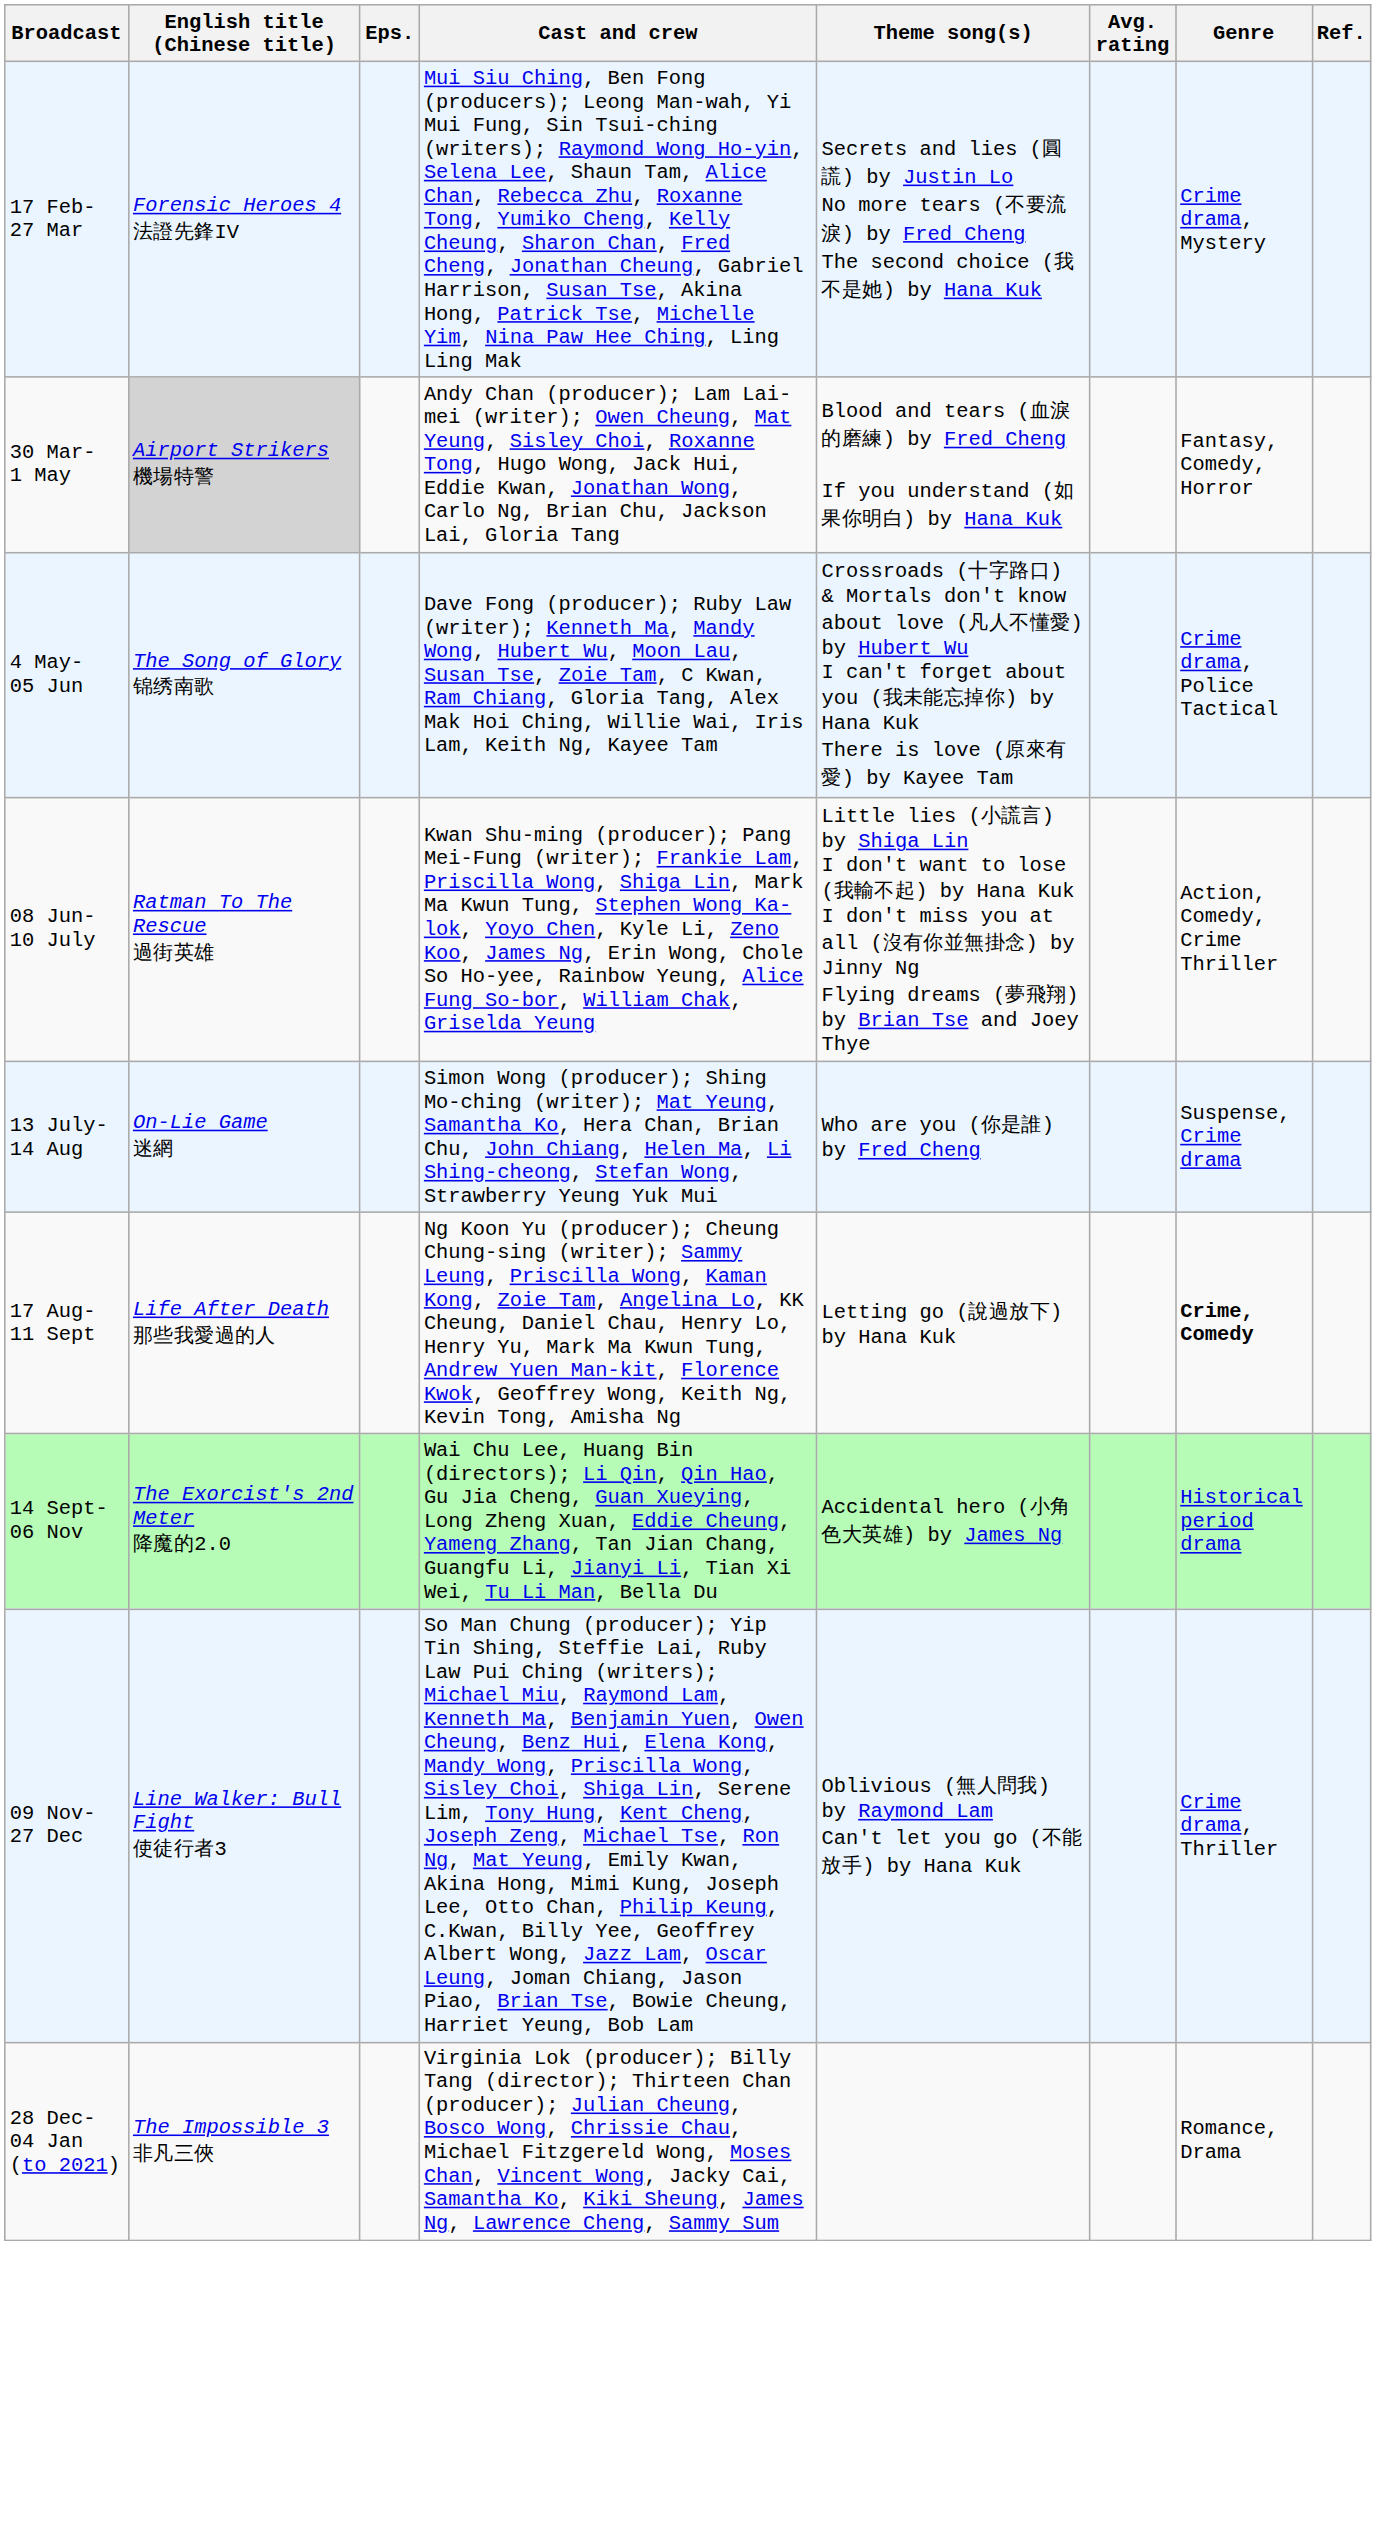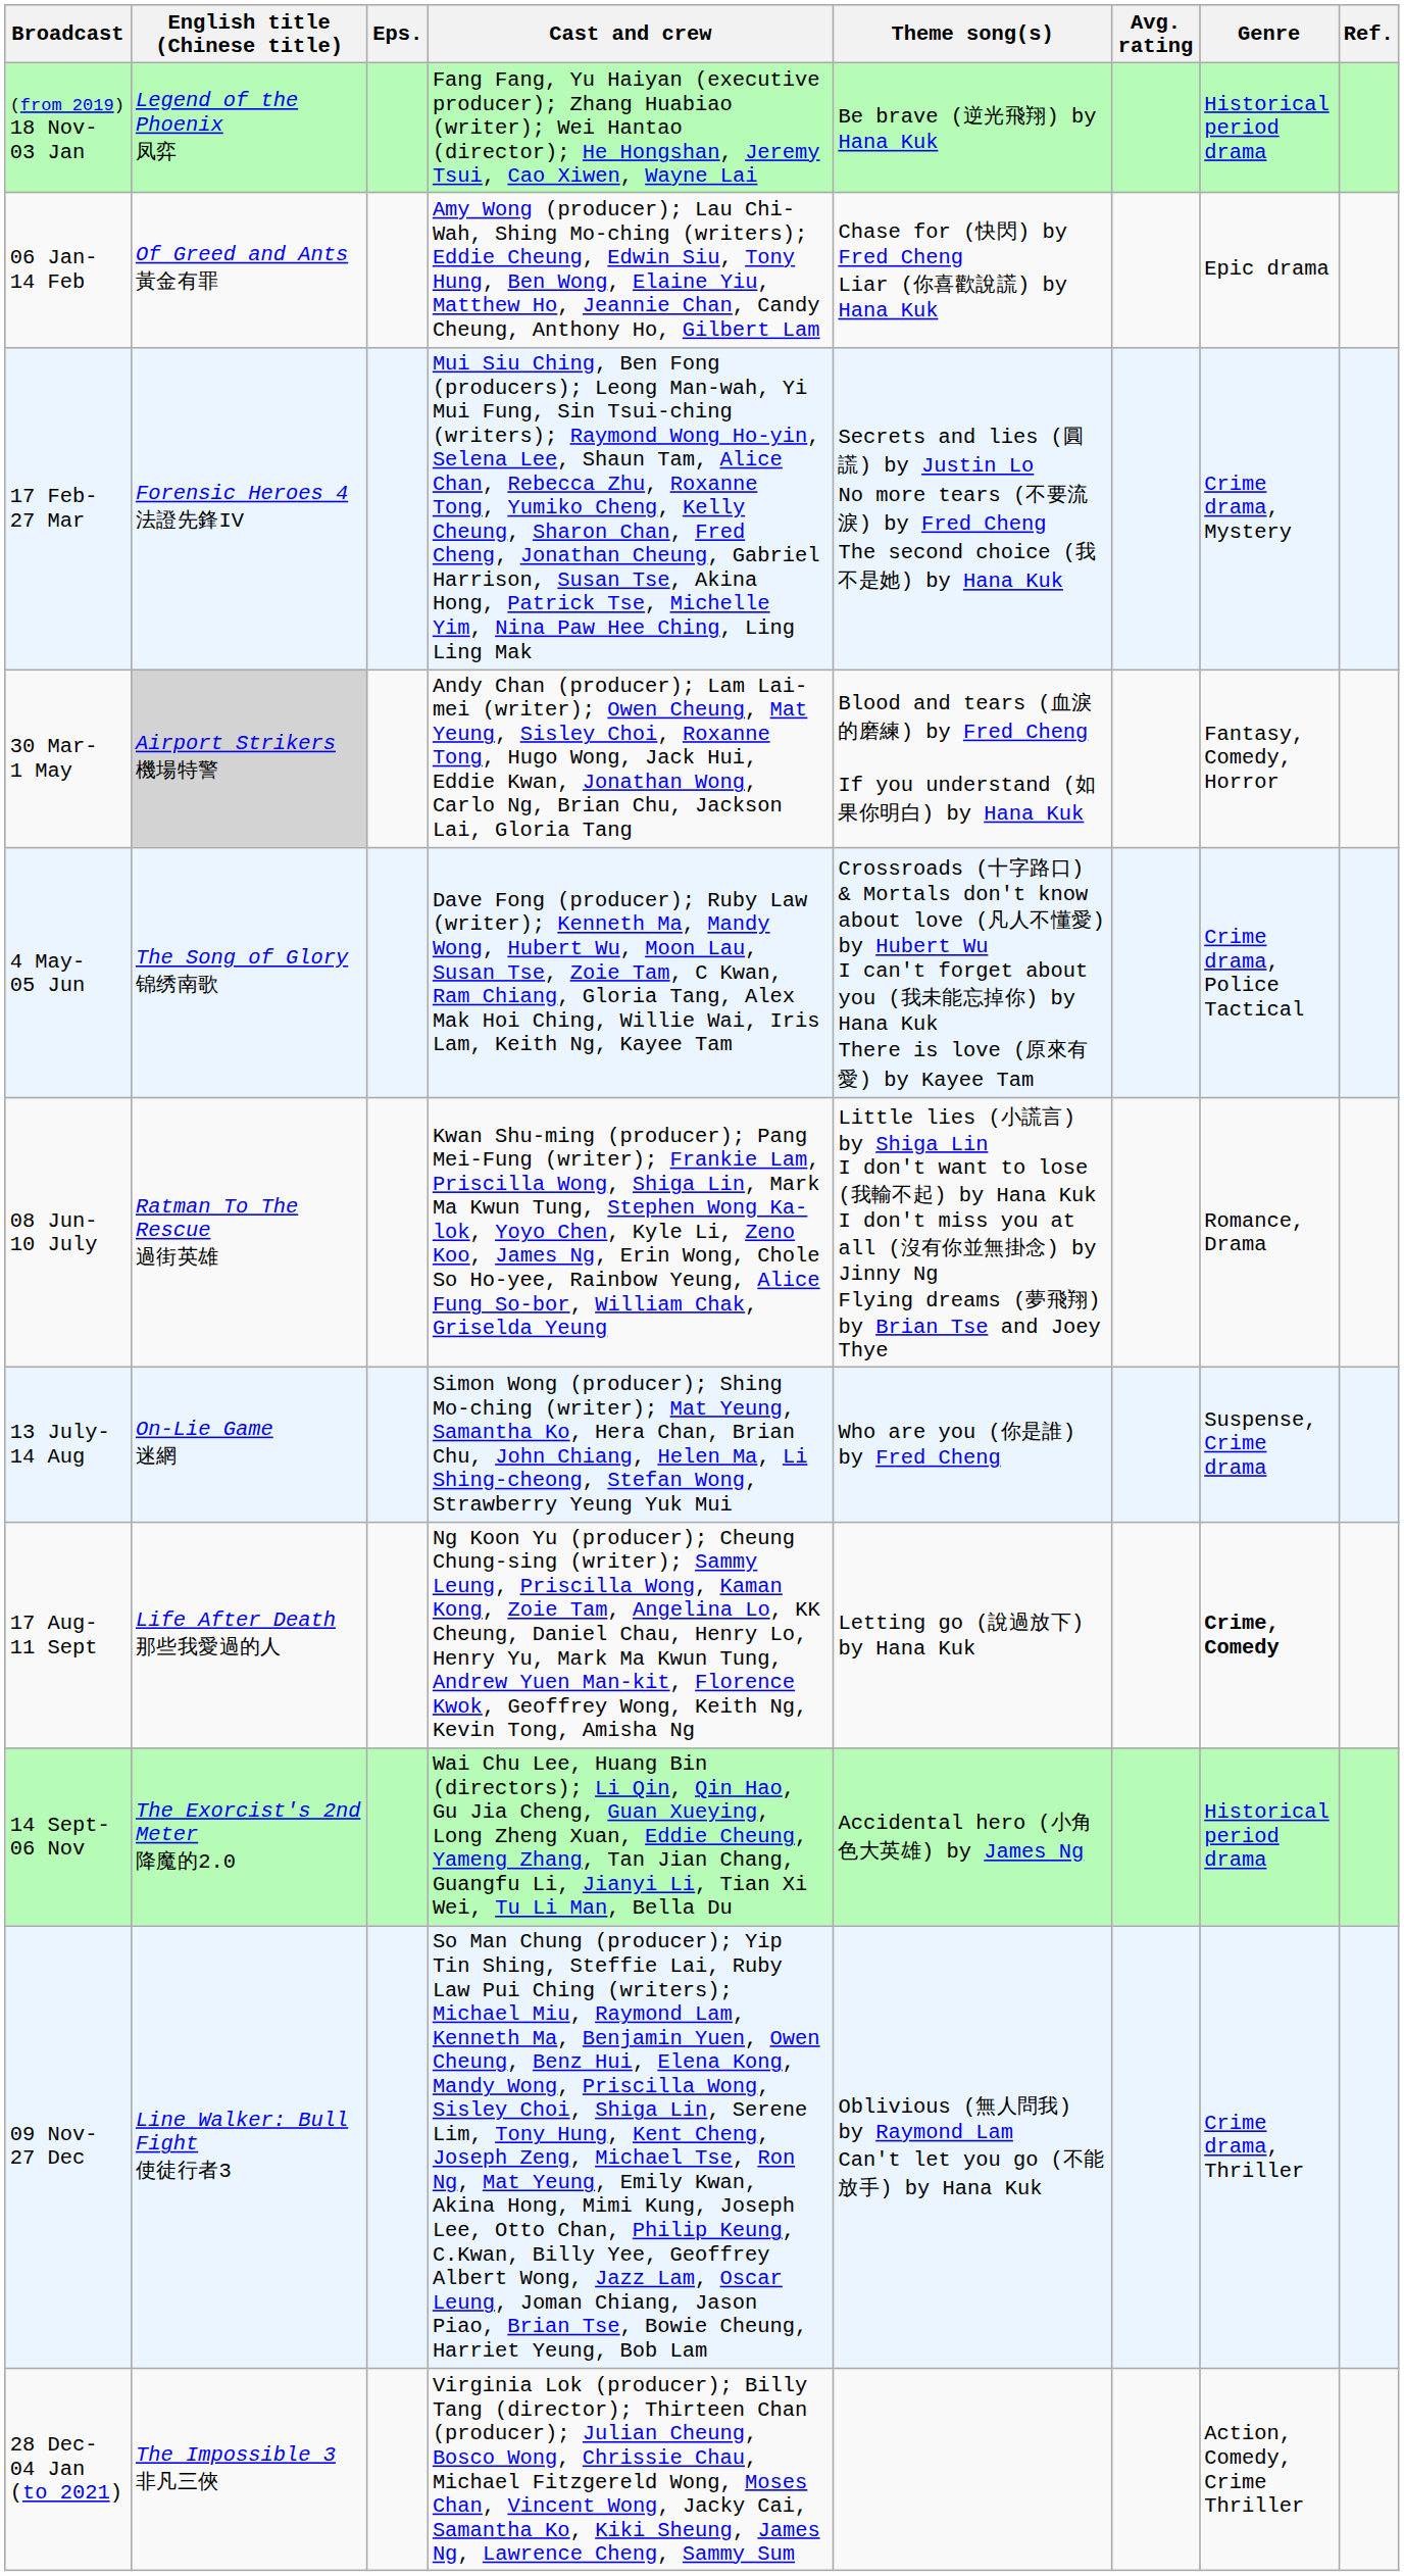 <table class="wikitable sortable">
 <tr>
 <th>Broadcast</th>
 <th style="width:17%;">English title <br> (Chinese title)</th>
 <th>Eps.</th>
 <th>Cast and crew</th>
 <th style="width:20%;">Theme song(s)</th>
 <th>Avg. rating</th>
 <th style="width:10%;">Genre</th>
 <th>Ref.</th>
+</tr>
+<tr --- bgcolor="#b6fcb6">
+<td><small>(<a href='#'>from 2019</a>)</small><br>18 Nov-<br>03 Jan</td>
+<td><em><a href='#'>Legend of the Phoenix</a></em> <br>凤弈</td>
+<td></td>
+<td>Fang Fang, Yu Haiyan (executive producer); Zhang Huabiao (writer); Wei Hantao (director); <a href='#'>He Hongshan</a>, <a href='#'>Jeremy Tsui</a>, <a href='#'>Cao Xiwen</a>, <a href='#'>Wayne Lai</a></td>
+<td>Be brave (逆光飛翔) by <a href='#'>Hana Kuk</a></td>
+<td></td>
+<td><a href='#'>Historical period drama</a></td>
+<td></td>
+</tr>
+<tr>
+<td>06 Jan-<br>14 Feb</td>
+<td><em><a href='#'>Of Greed and Ants</a></em> <br>黃金有罪</td>
+<td></td>
+<td><a href='#'>Amy Wong</a> (producer); Lau Chi-Wah, Shing Mo-ching (writers); <a href='#'>Eddie Cheung</a>, <a href='#'>Edwin Siu</a>, <a href='#'>Tony Hung</a>, <a href='#'>Ben Wong</a>, <a href='#'>Elaine Yiu</a>, <a href='#'>Matthew Ho</a>, <a href='#'>Jeannie Chan</a>, Candy Cheung, Anthony Ho, <a href='#'>Gilbert Lam</a></td>
+<td>Chase for (快閃) by <a href='#'>Fred Cheng</a><br>Liar (你喜歡說謊) by <a href='#'>Hana Kuk</a></td>
+<td></td>
+<td>Epic drama</td>
+<td> </td>
 </tr>
 <tr --- bgcolor="#ebf5ff">
 <td>17 Feb-<br>27 Mar</td>
 <td><em><a href='#'>Forensic Heroes 4</a></em> <br>法證先鋒IV</td>
 <td></td>
 <td><a href='#'>Mui Siu Ching</a>, Ben Fong (producers); Leong Man-wah, Yi Mui Fung, Sin Tsui-ching (writers); <a href='#'>Raymond Wong Ho-yin</a>, <a href='#'>Selena Lee</a>, Shaun Tam, <a href='#'>Alice Chan</a>, <a href='#'>Rebecca Zhu</a>, <a href='#'>Roxanne Tong</a>, <a href='#'>Yumiko Cheng</a>, <a href='#'>Kelly Cheung</a>, <a href='#'>Sharon Chan</a>, <a href='#'>Fred Cheng</a>, <a href='#'>Jonathan Cheung</a>, Gabriel Harrison, <a href='#'>Susan Tse</a>, Akina Hong, <a href='#'>Patrick Tse</a>, <a href='#'>Michelle Yim</a>, <a href='#'>Nina Paw Hee Ching</a>, Ling Ling Mak</td>
 <td>Secrets and lies (圓謊) by <a href='#'>Justin Lo</a><br>No more tears (不要流淚) by <a href='#'>Fred Cheng</a><br>The second choice (我不是她) by <a href='#'>Hana Kuk</a></td>
 <td></td>
 <td><a href='#'>Crime drama</a>, Mystery</td>
 <td></td>
 </tr>
 <tr>
 <td>30 Mar-<br>1 May</td>
 <td style="background: lightgrey;"><em><a href='#'>Airport Strikers</a></em><br>機場特警</td>
 <td></td>
 <td>Andy Chan (producer); Lam Lai-mei (writer); <a href='#'>Owen Cheung</a>, <a href='#'>Mat Yeung</a>, <a href='#'>Sisley Choi</a>, <a href='#'>Roxanne Tong</a>, Hugo Wong, Jack Hui, Eddie Kwan, <a href='#'>Jonathan Wong</a>, Carlo Ng, Brian Chu, Jackson Lai, Gloria Tang</td>
 <td>Blood and tears (血淚的磨練) by <a href='#'>Fred Cheng</a> <br><br>If you understand (如果你明白) by <a href='#'>Hana Kuk</a></td>
 <td></td>
 <td>Fantasy, Comedy, Horror</td>
 <td></td>
 </tr>
 <tr ---- bgcolor="#ebf5ff">
 <td>4 May-<br> 05 Jun</td>
 <td><em><a href='#'>The Song of Glory</a></em> <br>锦绣南歌</td>
 <td></td>
 <td>Dave Fong (producer); Ruby Law (writer); <a href='#'>Kenneth Ma</a>, <a href='#'>Mandy Wong</a>, <a href='#'>Hubert Wu</a>, <a href='#'>Moon Lau</a>, <a href='#'>Susan Tse</a>, <a href='#'>Zoie Tam</a>, C Kwan, <a href='#'>Ram Chiang</a>, Gloria Tang, Alex Mak Hoi Ching, Willie Wai, Iris Lam, Keith Ng, Kayee Tam</td>
 <td>Crossroads (十字路口) & Mortals don't know about love (凡人不懂愛) by <a href='#'>Hubert Wu</a><br>I can't forget about you (我未能忘掉你) by Hana Kuk<br>There is love (原來有愛) by Kayee Tam</td>
 <td></td>
 <td><a href='#'>Crime drama</a>, Police Tactical</td>
 <td></td>
 </tr>
 <tr>
 <td>08 Jun-<br>10 July</td>
 <td><em><a href='#'>Ratman To The Rescue</a></em> <br>過街英雄</td>
 <td></td>
 <td>Kwan Shu-ming (producer); Pang Mei-Fung (writer); <a href='#'>Frankie Lam</a>, <a href='#'>Priscilla Wong</a>, <a href='#'>Shiga Lin</a>, Mark Ma Kwun Tung, <a href='#'>Stephen Wong Ka-lok</a>, <a href='#'>Yoyo Chen</a>, Kyle Li, <a href='#'>Zeno Koo</a>, <a href='#'>James Ng</a>, Erin Wong, Chole So Ho-yee, Rainbow Yeung, <a href='#'>Alice Fung So-bor</a>, <a href='#'>William Chak</a>, <a href='#'>Griselda Yeung</a></td>
 <td>Little lies (小謊言) by <a href='#'>Shiga Lin</a><br>I don't want to lose (我輸不起) by Hana Kuk<br>I don't miss you at all (沒有你並無掛念) by Jinny Ng<br>Flying dreams (夢飛翔) by <a href='#'>Brian Tse</a> and Joey Thye</td>
 <td></td>
-<td>Action, Comedy, Crime Thriller</td>
+<td>Romance, Drama</td>
 <td></td>
 </tr>
 <tr ---- bgcolor="#ebf5ff">
 <td>13 July-<br>14 Aug</td>
 <td><em><a href='#'>On-Lie Game</a></em> <br>迷網</td>
 <td></td>
 <td>Simon Wong (producer); Shing Mo-ching (writer); <a href='#'>Mat Yeung</a>, <a href='#'>Samantha Ko</a>, Hera Chan, Brian Chu, <a href='#'>John Chiang</a>, <a href='#'>Helen Ma</a>, <a href='#'>Li Shing-cheong</a>, <a href='#'>Stefan Wong</a>, Strawberry Yeung Yuk Mui</td>
 <td>Who are you (你是誰) by <a href='#'>Fred Cheng</a></td>
 <td></td>
 <td>Suspense, <a href='#'>Crime drama</a></td>
 <td></td>
 </tr>
 <tr>
 <td>17 Aug-<br>11 Sept</td>
 <td><em> <a href='#'>Life After Death</a></em> <br>那些我愛過的人</td>
 <td></td>
 <td>Ng Koon Yu (producer); Cheung Chung-sing (writer); <a href='#'>Sammy Leung</a>, <a href='#'>Priscilla Wong</a>, <a href='#'>Kaman Kong</a>, <a href='#'>Zoie Tam</a>, <a href='#'>Angelina Lo</a>, KK Cheung, Daniel Chau, Henry Lo, Henry Yu, Mark Ma Kwun Tung, <a href='#'>Andrew Yuen Man-kit</a>, <a href='#'>Florence Kwok</a>, Geoffrey Wong, Keith Ng, Kevin Tong, Amisha Ng</td>
 <td>Letting go (說過放下) by Hana Kuk</td>
 <td></td>
 <td><strong>Crime, Comedy</strong></td>
 <td></td>
 </tr>
 <tr --- bgcolor="#b6fcb6">
 <td>14 Sept-<br>06 Nov</td>
 <td><em><a href='#'>The Exorcist's 2nd Meter</a></em><br>降魔的2.0</td>
 <td></td>
 <td>Wai Chu Lee, Huang Bin (directors); <a href='#'>Li Qin</a>, <a href='#'>Qin Hao</a>, Gu Jia Cheng, <a href='#'>Guan Xueying</a>, Long Zheng Xuan, <a href='#'>Eddie Cheung</a>, <a href='#'>Yameng Zhang</a>, Tan Jian Chang, Guangfu Li, <a href='#'>Jianyi Li</a>, Tian Xi Wei, <a href='#'>Tu Li Man</a>, Bella Du</td>
 <td>Accidental hero (小角色大英雄) by <a href='#'>James Ng</a></td>
 <td></td>
 <td><a href='#'>Historical period drama</a></td>
 <td></td>
 </tr>
 <tr ---- bgcolor="#ebf5ff">
 <td>09 Nov-<br>27 Dec</td>
 <td><em><a href='#'>Line Walker: Bull Fight</a></em> <br>使徒行者3</td>
 <td></td>
 <td>So Man Chung (producer); Yip Tin Shing, Steffie Lai, Ruby Law Pui Ching (writers); <a href='#'>Michael Miu</a>, <a href='#'>Raymond Lam</a>, <a href='#'>Kenneth Ma</a>, <a href='#'>Benjamin Yuen</a>, <a href='#'>Owen Cheung</a>, <a href='#'>Benz Hui</a>, <a href='#'>Elena Kong</a>, <a href='#'>Mandy Wong</a>, <a href='#'>Priscilla Wong</a>, <a href='#'>Sisley Choi</a>, <a href='#'>Shiga Lin</a>, Serene Lim, <a href='#'>Tony Hung</a>, <a href='#'>Kent Cheng</a>, <a href='#'>Joseph Zeng</a>, <a href='#'>Michael Tse</a>, <a href='#'>Ron Ng</a>, <a href='#'>Mat Yeung</a>, Emily Kwan, Akina Hong, Mimi Kung, Joseph Lee, Otto Chan, <a href='#'>Philip Keung</a>, C.Kwan, Billy Yee, Geoffrey Albert Wong, <a href='#'>Jazz Lam</a>, <a href='#'>Oscar Leung</a>, Joman Chiang, Jason Piao, <a href='#'>Brian Tse</a>, Bowie Cheung, Harriet Yeung, Bob Lam</td>
 <td>Oblivious (無人問我) by <a href='#'>Raymond Lam</a><br>Can't let you go (不能放手) by Hana Kuk</td>
 <td></td>
 <td><a href='#'>Crime drama</a>, Thriller</td>
 <td></td>
 </tr>
 <tr>
 <td>28 Dec-<br>04 Jan (<a href='#'>to 2021</a>)</td>
 <td><em><a href='#'>The Impossible 3</a></em><br>非凡三俠</td>
 <td></td>
 <td>Virginia Lok (producer); Billy Tang (director); Thirteen Chan (producer); <a href='#'>Julian Cheung</a>, <a href='#'>Bosco Wong</a>, <a href='#'>Chrissie Chau</a>, Michael Fitzgereld Wong, <a href='#'>Moses Chan</a>, <a href='#'>Vincent Wong</a>, Jacky Cai, <a href='#'>Samantha Ko</a>, <a href='#'>Kiki Sheung</a>, <a href='#'>James Ng</a>, <a href='#'>Lawrence Cheng</a>, <a href='#'>Sammy Sum</a></td>
 <td></td>
 <td></td>
-<td>Romance, Drama</td>
+<td>Action, Comedy, Crime Thriller</td>
 <td></td>
 </tr>
 </table>
